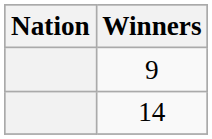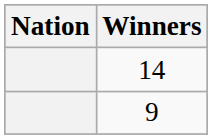 <table class="wikitable plainrowheaders sortable">
 <tr>
 <th scope="col">Nation</th>
 <th scope="col">Winners</th>
 </tr>
 <tr>
 <th scope="row"></th>
-<td align=center>9</td>
+<td align=center>14</td>
 </tr>
 <tr>
 <th scope="row"></th>
-<td align=center>14</td>
+<td align=center>9</td>
 </tr>
 </table>
